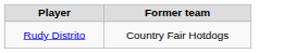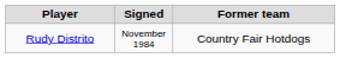 <table class="wikitable" style="text-align: center">
 <tr align="center" bgcolor="#dddddd">
 <td style="width:140px"><strong>Player</strong></td>
+<td style="width:70px"><strong>Signed</strong></td>
 <td style="width:210px"><strong>Former team</strong></td>
 </tr>
 <tr style="height:40px">
 <td><a href='#'>Rudy Distrito</a></td>
+<td style="font-size: 80%">November 1984</td>
 <td>Country Fair Hotdogs</td>
 </tr>
 </table>
